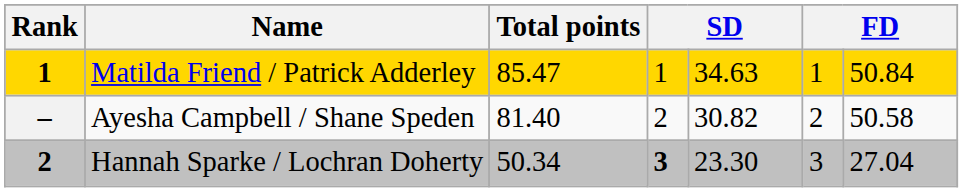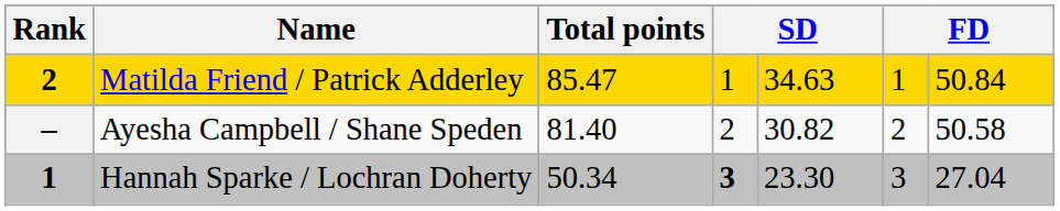 <table class="wikitable sortable">
 <tr>
 <th>Rank</th>
 <th>Name</th>
 <th>Total points</th>
 <th colspan="2" width="80px"><a href='#'>SD</a></th>
 <th colspan="2" width="80px"><a href='#'>FD</a></th>
 </tr>
 <tr bgcolor="gold">
-<td align="center"><strong>1</strong></td>
+<td align="center"><strong>2</strong></td>
 <td><a href='#'>Matilda Friend</a> / Patrick Adderley</td>
 <td>85.47</td>
 <td>1</td>
 <td>34.63</td>
 <td>1</td>
 <td>50.84</td>
 </tr>
 <tr>
 <th>–</th>
 <td> Ayesha Campbell / Shane Speden</td>
 <td>81.40</td>
 <td>2</td>
 <td>30.82</td>
 <td>2</td>
 <td>50.58</td>
 </tr>
 <tr bgcolor="silver">
-<td align="center"><strong>2</strong></td>
+<td align="center"><strong>1</strong></td>
 <td>Hannah Sparke / Lochran Doherty</td>
 <td>50.34</td>
 <td><strong>3</strong></td>
 <td>23.30</td>
 <td>3</td>
 <td>27.04</td>
 </tr>
 </table>
